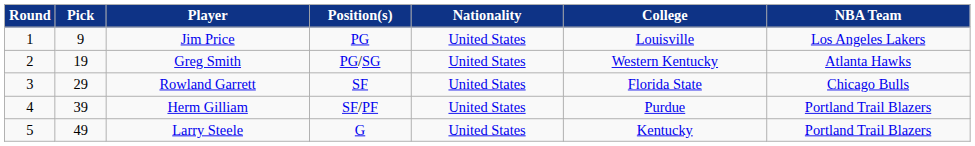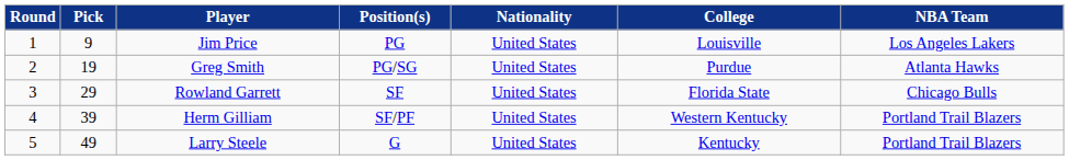 <table class="wikitable sortable sortable">
 <tr>
 <th style="background:#0E3386; color:#FFFFFF" width="5%">Round</th>
 <th style="background:#0E3386; color:#FFFFFF" width="5%">Pick</th>
 <th style="background:#0E3386; color:#FFFFFF" width="20%">Player</th>
 <th style="background:#0E3386; color:#FFFFFF" width="10%">Position(s)</th>
 <th style="background:#0E3386; color:#FFFFFF" width="15%">Nationality</th>
 <th style="background:#0E3386; color:#FFFFFF" width="20%">College</th>
 <th style="background:#0E3386; color:#FFFFFF" width="20%">NBA Team</th>
 </tr>
 <tr style="text-align: center">
 <td>1</td>
 <td>9</td>
 <td><a href='#'>Jim Price</a></td>
 <td><a href='#'>PG</a></td>
 <td> <a href='#'>United States</a></td>
 <td><a href='#'>Louisville</a></td>
 <td><a href='#'>Los Angeles Lakers</a></td>
 </tr>
 <tr style="text-align: center">
 <td>2</td>
 <td>19</td>
 <td><a href='#'>Greg Smith</a></td>
 <td><a href='#'>PG</a>/<a href='#'>SG</a></td>
 <td> <a href='#'>United States</a></td>
-<td><a href='#'>Western Kentucky</a></td>
+<td><a href='#'>Purdue</a></td>
 <td><a href='#'>Atlanta Hawks</a></td>
 </tr>
 <tr style="text-align: center">
 <td>3</td>
 <td>29</td>
 <td><a href='#'>Rowland Garrett</a></td>
 <td><a href='#'>SF</a></td>
 <td> <a href='#'>United States</a></td>
 <td><a href='#'>Florida State</a></td>
 <td><a href='#'>Chicago Bulls</a></td>
 </tr>
 <tr style="text-align: center">
 <td>4</td>
 <td>39</td>
 <td><a href='#'>Herm Gilliam</a></td>
 <td><a href='#'>SF</a>/<a href='#'>PF</a></td>
 <td> <a href='#'>United States</a></td>
-<td><a href='#'>Purdue</a></td>
+<td><a href='#'>Western Kentucky</a></td>
 <td><a href='#'>Portland Trail Blazers</a></td>
 </tr>
 <tr style="text-align: center">
 <td>5</td>
 <td>49</td>
 <td><a href='#'>Larry Steele</a></td>
 <td><a href='#'>G</a></td>
 <td> <a href='#'>United States</a></td>
 <td><a href='#'>Kentucky</a></td>
 <td><a href='#'>Portland Trail Blazers</a></td>
 </tr>
 </table>
